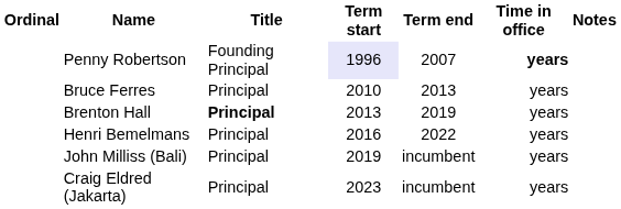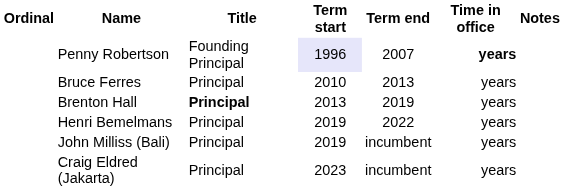 <table>
 <tr>
 <th>Ordinal</th>
 <th>Name</th>
 <th>Title</th>
 <th>Term start</th>
 <th>Term end</th>
 <th>Time in office</th>
 <th>Notes</th>
 </tr>
 <tr>
 <td align=center></td>
 <td>Penny Robertson</td>
 <td>Founding Principal</td>
 <td align=center style="background: lavender;">1996</td>
 <td align=center>2007</td>
 <td align=right><strong> years</strong></td>
 <td></td>
 </tr>
 <tr>
 <td align=center></td>
 <td>Bruce Ferres</td>
 <td>Principal</td>
 <td align=center>2010</td>
 <td align=center>2013</td>
 <td align=right> years</td>
 <td></td>
 </tr>
 <tr>
 <td align=center></td>
 <td>Brenton Hall</td>
 <td><strong>Principal</strong></td>
 <td align=center>2013</td>
 <td align=center>2019</td>
 <td align=right> years</td>
 <td></td>
 </tr>
 <tr>
 <td align=center></td>
 <td>Henri Bemelmans</td>
 <td>Principal</td>
-<td align=center>2016</td>
+<td align=center>2019</td>
 <td align=center>2022</td>
 <td align=right> years</td>
 <td></td>
 </tr>
 <tr>
 <td align=center></td>
 <td>John Milliss (Bali)</td>
 <td>Principal</td>
 <td align=center>2019</td>
 <td align=center>incumbent</td>
 <td align=right> years</td>
 <td></td>
 </tr>
 <tr>
 <td align=center></td>
 <td>Craig Eldred (Jakarta)</td>
 <td>Principal</td>
 <td align=center>2023</td>
 <td align=center>incumbent</td>
 <td align=right> years</td>
 <td></td>
 </tr>
 <tr>
 </tr>
 </table>
